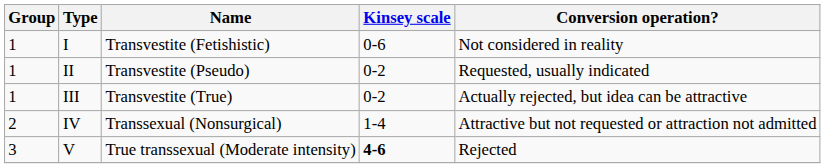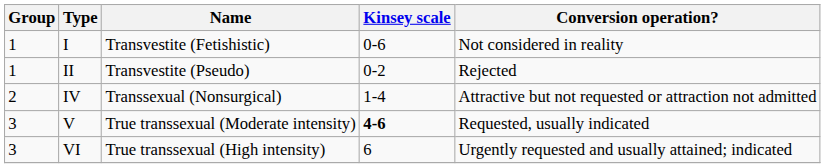 <table class="wikitable">
 <tr>
 <th>Group</th>
 <th>Type</th>
 <th>Name</th>
 <th><a href='#'>Kinsey scale</a></th>
 <th>Conversion operation?</th>
 </tr>
 <tr>
 <td>1</td>
 <td>I</td>
 <td>Transvestite (Fetishistic)</td>
 <td>0-6</td>
 <td>Not considered in reality</td>
 </tr>
 <tr>
 <td>1</td>
 <td>II</td>
 <td>Transvestite (Pseudo)</td>
 <td>0-2</td>
-<td>Requested, usually indicated</td>
-</tr>
-<tr>
-<td>1</td>
-<td>III</td>
-<td>Transvestite (True)</td>
-<td>0-2</td>
-<td>Actually rejected, but idea can be attractive</td>
+<td>Rejected</td>
 </tr>
 <tr>
 <td>2</td>
 <td>IV</td>
 <td>Transsexual (Nonsurgical)</td>
 <td>1-4</td>
 <td>Attractive but not requested or attraction not admitted</td>
 </tr>
 <tr>
 <td>3</td>
 <td>V</td>
 <td>True transsexual (Moderate intensity)</td>
 <td><strong>4-6</strong></td>
-<td>Rejected</td>
+<td>Requested, usually indicated</td>
+</tr>
+<tr>
+<td>3</td>
+<td>VI</td>
+<td>True transsexual (High intensity)</td>
+<td>6</td>
+<td>Urgently requested and usually attained; indicated</td>
 </tr>
 <tr>
 </tr>
 </table>
